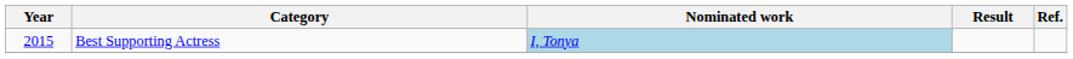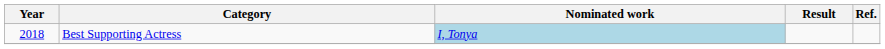 <table class=wikitable>
 <tr>
 <th scope="col" style="width:4em;">Year</th>
 <th scope="col" style="width:30em;">Category</th>
 <th scope="col" style="width:28em;">Nominated work</th>
 <th scope="col" style="width:5em;">Result</th>
 <th>Ref.</th>
 </tr>
 <tr>
-<td style="text-align:center;"><a href='#'>2015</a></td>
+<td style="text-align:center;"><a href='#'>2018</a></td>
 <td><a href='#'>Best Supporting Actress</a></td>
 <td style="background: lightblue;"><em><a href='#'>I, Tonya</a></em></td>
 <td></td>
 <td style="text-align:center;"></td>
 </tr>
 <tr>
 </tr>
 </table>
